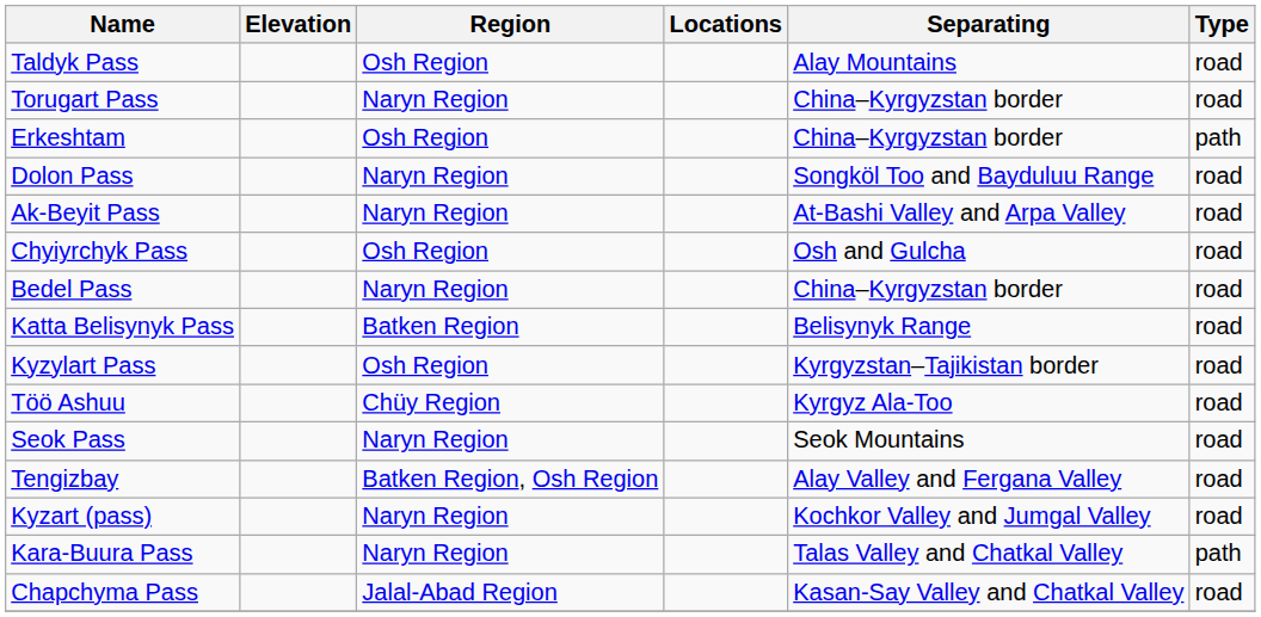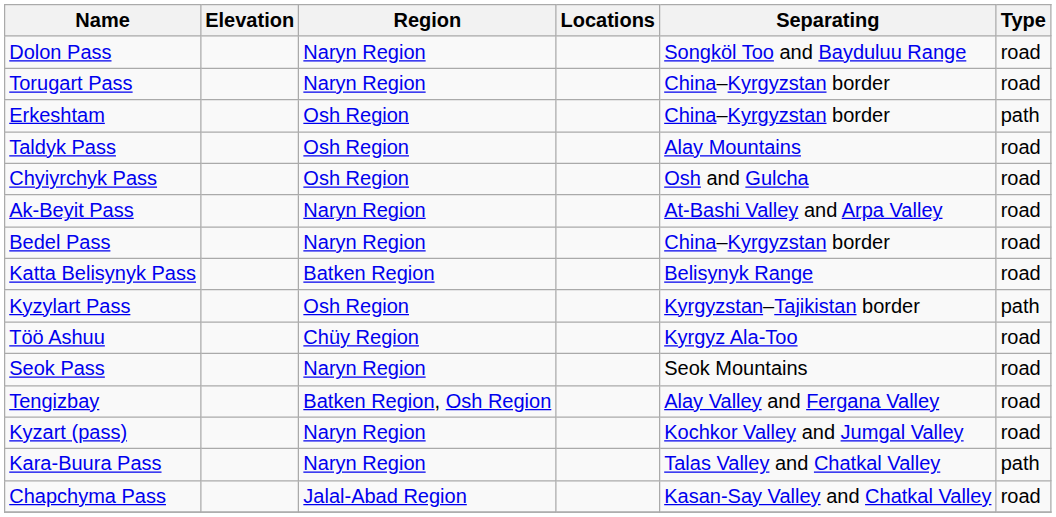 <table class="wikitable sortable">
 <tr>
 <th>Name</th>
 <th>Elevation</th>
 <th>Region</th>
 <th>Locations</th>
 <th>Separating</th>
 <th>Type</th>
 </tr>
 <tr>
-<td><a href='#'>Taldyk Pass</a></td>
+<td><a href='#'>Dolon Pass</a></td>
 <td></td>
-<td><a href='#'>Osh Region</a></td>
+<td><a href='#'>Naryn Region</a></td>
 <td></td>
-<td><a href='#'>Alay Mountains</a></td>
+<td><a href='#'>Songköl Too</a> and  <a href='#'>Bayduluu Range</a></td>
 <td>road</td>
 </tr>
 <tr>
 <td><a href='#'>Torugart Pass</a></td>
 <td></td>
 <td><a href='#'>Naryn Region</a></td>
 <td></td>
 <td><a href='#'>China</a>–<a href='#'>Kyrgyzstan</a> border</td>
 <td>road</td>
 </tr>
 <tr>
 <td><a href='#'>Erkeshtam</a></td>
 <td></td>
 <td><a href='#'>Osh Region</a></td>
 <td></td>
 <td><a href='#'>China</a>–<a href='#'>Kyrgyzstan</a> border</td>
 <td>path</td>
 </tr>
 <tr>
-<td><a href='#'>Dolon Pass</a></td>
+<td><a href='#'>Taldyk Pass</a></td>
 <td></td>
-<td><a href='#'>Naryn Region</a></td>
+<td><a href='#'>Osh Region</a></td>
 <td></td>
-<td><a href='#'>Songköl Too</a> and  <a href='#'>Bayduluu Range</a></td>
+<td><a href='#'>Alay Mountains</a></td>
+<td>road</td>
+</tr>
+<tr>
+<td><a href='#'>Chyiyrchyk Pass</a></td>
+<td></td>
+<td><a href='#'>Osh Region</a></td>
+<td></td>
+<td><a href='#'>Osh</a> and <a href='#'>Gulcha</a></td>
 <td>road</td>
 </tr>
 <tr>
 <td><a href='#'>Ak-Beyit Pass</a></td>
 <td></td>
 <td><a href='#'>Naryn Region</a></td>
 <td></td>
 <td><a href='#'>At-Bashi Valley</a> and <a href='#'>Arpa Valley</a></td>
-<td>road</td>
-</tr>
-<tr>
-<td><a href='#'>Chyiyrchyk Pass</a></td>
-<td></td>
-<td><a href='#'>Osh Region</a></td>
-<td></td>
-<td><a href='#'>Osh</a> and <a href='#'>Gulcha</a></td>
 <td>road</td>
 </tr>
 <tr>
 <td><a href='#'>Bedel Pass</a></td>
 <td></td>
 <td><a href='#'>Naryn Region</a></td>
 <td></td>
 <td><a href='#'>China</a>–<a href='#'>Kyrgyzstan</a> border</td>
 <td>road</td>
 </tr>
 <tr>
 <td><a href='#'>Katta Belisynyk Pass</a></td>
 <td></td>
 <td><a href='#'>Batken Region</a></td>
 <td></td>
 <td><a href='#'>Belisynyk Range</a></td>
 <td>road</td>
 </tr>
 <tr>
 <td><a href='#'>Kyzylart Pass</a></td>
 <td></td>
 <td><a href='#'>Osh Region</a></td>
 <td></td>
 <td><a href='#'>Kyrgyzstan</a>–<a href='#'>Tajikistan</a> border</td>
-<td>road</td>
+<td>path</td>
 </tr>
 <tr>
 <td><a href='#'>Töö Ashuu</a></td>
 <td></td>
 <td><a href='#'>Chüy Region</a></td>
 <td></td>
 <td><a href='#'>Kyrgyz Ala-Too</a></td>
 <td>road</td>
 </tr>
 <tr>
 <td><a href='#'>Seok Pass</a></td>
 <td></td>
 <td><a href='#'>Naryn Region</a></td>
 <td></td>
 <td>Seok Mountains</td>
 <td>road</td>
 </tr>
 <tr>
 <td><a href='#'>Tengizbay</a></td>
 <td></td>
 <td><a href='#'>Batken Region</a>, <a href='#'>Osh Region</a></td>
 <td></td>
 <td><a href='#'>Alay Valley</a> and <a href='#'>Fergana Valley</a></td>
 <td>road</td>
 </tr>
 <tr>
 <td><a href='#'>Kyzart (pass)</a></td>
 <td></td>
 <td><a href='#'>Naryn Region</a></td>
 <td></td>
 <td><a href='#'>Kochkor Valley</a> and <a href='#'>Jumgal Valley</a></td>
 <td>road</td>
 </tr>
 <tr>
 <td><a href='#'>Kara-Buura Pass</a></td>
 <td></td>
 <td><a href='#'>Naryn Region</a></td>
 <td></td>
 <td><a href='#'>Talas Valley</a> and <a href='#'>Chatkal Valley</a></td>
 <td>path</td>
 </tr>
 <tr>
 <td><a href='#'>Chapchyma Pass</a></td>
 <td></td>
 <td><a href='#'>Jalal-Abad Region</a></td>
 <td></td>
 <td><a href='#'>Kasan-Say Valley</a> and <a href='#'>Chatkal Valley</a></td>
 <td>road</td>
 </tr>
 <tr>
 </tr>
 </table>
